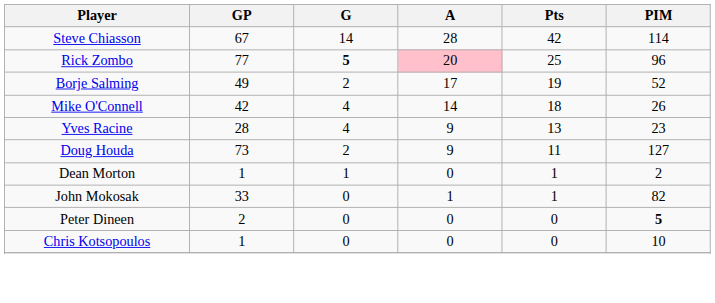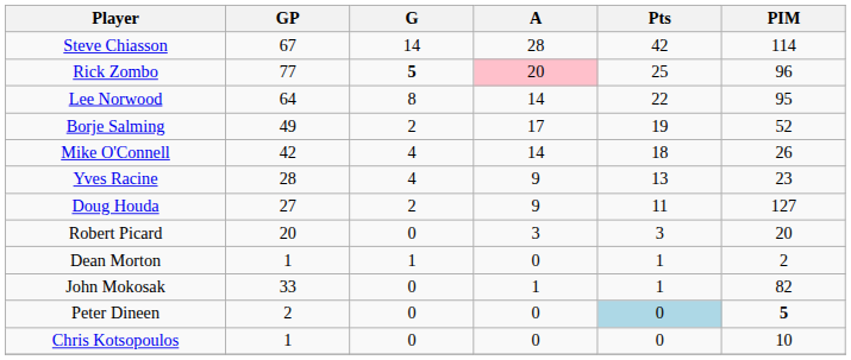 <table class="wikitable sortable">
 <tr>
 <th bgcolor="#DDDDFF" width="16%">Player</th>
 <th bgcolor="#DDDDFF" width="9%">GP</th>
 <th bgcolor="#DDDDFF" width="9%">G</th>
 <th bgcolor="#DDDDFF" width="9%">A</th>
 <th bgcolor="#DDDDFF" width="9%">Pts</th>
 <th bgcolor="#DDDDFF" width="9%">PIM</th>
 </tr>
 <tr align="center">
 <td><a href='#'>Steve Chiasson</a></td>
 <td>67</td>
 <td>14</td>
 <td>28</td>
 <td>42</td>
 <td>114</td>
 </tr>
 <tr align="center">
 <td><a href='#'>Rick Zombo</a></td>
 <td>77</td>
 <td><strong>5</strong></td>
 <td style="background: pink;">20</td>
 <td>25</td>
 <td>96</td>
+</tr>
+<tr align="center">
+<td><a href='#'>Lee Norwood</a></td>
+<td>64</td>
+<td>8</td>
+<td>14</td>
+<td>22</td>
+<td>95</td>
 </tr>
 <tr align="center">
 <td><a href='#'>Borje Salming</a></td>
 <td>49</td>
 <td>2</td>
 <td>17</td>
 <td>19</td>
 <td>52</td>
 </tr>
 <tr align="center">
 <td><a href='#'>Mike O'Connell</a></td>
 <td>42</td>
 <td>4</td>
 <td>14</td>
 <td>18</td>
 <td>26</td>
 </tr>
 <tr align="center">
 <td><a href='#'>Yves Racine</a></td>
 <td>28</td>
 <td>4</td>
 <td>9</td>
 <td>13</td>
 <td>23</td>
 </tr>
 <tr align="center">
 <td><a href='#'>Doug Houda</a></td>
-<td>73</td>
+<td>27</td>
 <td>2</td>
 <td>9</td>
 <td>11</td>
 <td>127</td>
+</tr>
+<tr align="center">
+<td>Robert Picard</td>
+<td>20</td>
+<td>0</td>
+<td>3</td>
+<td>3</td>
+<td>20</td>
 </tr>
 <tr align="center">
 <td>Dean Morton</td>
 <td>1</td>
 <td>1</td>
 <td>0</td>
 <td>1</td>
 <td>2</td>
 </tr>
 <tr align="center">
 <td>John Mokosak</td>
 <td>33</td>
 <td>0</td>
 <td>1</td>
 <td>1</td>
 <td>82</td>
 </tr>
 <tr align="center">
 <td>Peter Dineen</td>
 <td>2</td>
 <td>0</td>
 <td>0</td>
-<td>0</td>
+<td style="background: lightblue;">0</td>
 <td><strong>5</strong></td>
 </tr>
 <tr align="center">
 <td><a href='#'>Chris Kotsopoulos</a></td>
 <td>1</td>
 <td>0</td>
 <td>0</td>
 <td>0</td>
 <td>10</td>
 </tr>
 <tr align="center">
 </tr>
 <tr>
 </tr>
 </table>
